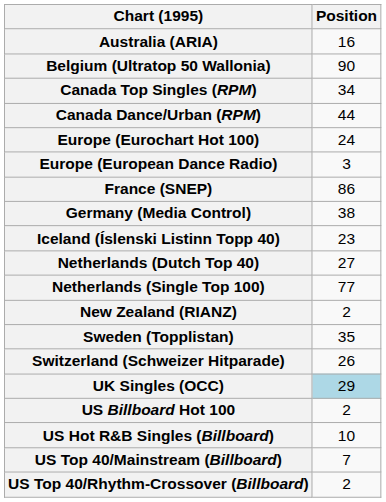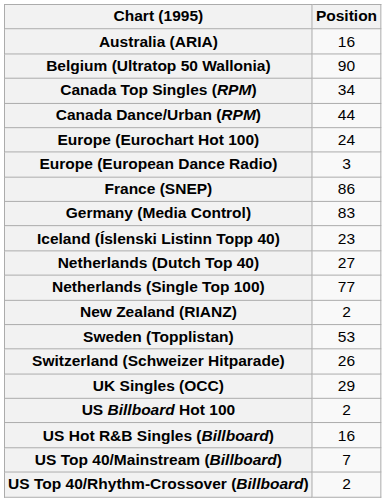 <table class="wikitable sortable plainrowheaders" style="text-align:center">
 <tr>
 <th>Chart (1995)</th>
 <th>Position</th>
 </tr>
 <tr>
 <th scope="row">Australia (ARIA)</th>
 <td>16</td>
 </tr>
 <tr>
 <th scope="row">Belgium (Ultratop 50 Wallonia)</th>
 <td>90</td>
 </tr>
 <tr>
 <th scope="row">Canada Top Singles (<em>RPM</em>)</th>
 <td>34</td>
 </tr>
 <tr>
 <th scope="row">Canada Dance/Urban (<em>RPM</em>)</th>
 <td>44</td>
 </tr>
 <tr>
 <th scope="row">Europe (Eurochart Hot 100)</th>
 <td>24</td>
 </tr>
 <tr>
 <th scope="row">Europe (European Dance Radio)</th>
 <td>3</td>
 </tr>
 <tr>
 <th scope="row">France (SNEP)</th>
 <td>86</td>
 </tr>
 <tr>
 <th scope="row">Germany (Media Control)</th>
-<td>38</td>
+<td>83</td>
 </tr>
 <tr>
 <th scope="row">Iceland (Íslenski Listinn Topp 40)</th>
 <td>23</td>
 </tr>
 <tr>
 <th scope="row">Netherlands (Dutch Top 40)</th>
 <td>27</td>
 </tr>
 <tr>
 <th scope="row">Netherlands (Single Top 100)</th>
 <td>77</td>
 </tr>
 <tr>
 <th scope="row">New Zealand (RIANZ)</th>
 <td>2</td>
 </tr>
 <tr>
 <th scope="row">Sweden (Topplistan)</th>
-<td>35</td>
+<td>53</td>
 </tr>
 <tr>
 <th scope="row">Switzerland (Schweizer Hitparade)</th>
 <td>26</td>
 </tr>
 <tr>
 <th scope="row">UK Singles (OCC)</th>
-<td style="background: lightblue;">29</td>
+<td>29</td>
 </tr>
 <tr>
 <th scope="row">US <em>Billboard</em> Hot 100</th>
 <td>2</td>
 </tr>
 <tr>
 <th scope="row">US Hot R&B Singles (<em>Billboard</em>)</th>
-<td>10</td>
+<td>16</td>
 </tr>
 <tr>
 <th scope="row">US Top 40/Mainstream (<em>Billboard</em>)</th>
 <td>7</td>
 </tr>
 <tr>
 <th scope="row">US Top 40/Rhythm-Crossover (<em>Billboard</em>)</th>
 <td>2</td>
 </tr>
 </table>
